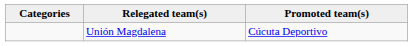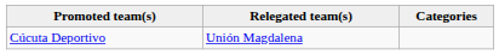 <table align=center border="2" cellpadding="3" cellspacing="0" style="margin: 0.5em 0.5em 0.5em 1em; padding: 0.5em; background: #EFEFEF; border: 1px #aaa solid; border-collapse: collapse; font-size: 95%;">
 <tr>
+<th width=215>Promoted team(s)</th>
+<th width=215>Relegated team(s)</th>
 <th width=100>Categories</th>
-<th width=215>Relegated team(s)</th>
-<th width=215>Promoted team(s)</th>
 </tr>
 <tr bgcolor="#f9f9f9">
+<td><a href='#'>Cúcuta Deportivo</a></td>
+<td><a href='#'>Unión Magdalena</a></td>
 <td></td>
-<td><a href='#'>Unión Magdalena</a></td>
-<td><a href='#'>Cúcuta Deportivo</a></td>
 </tr>
 </table>
